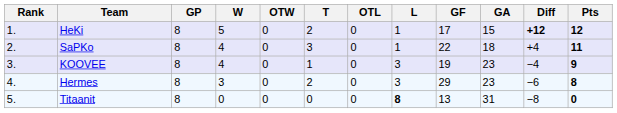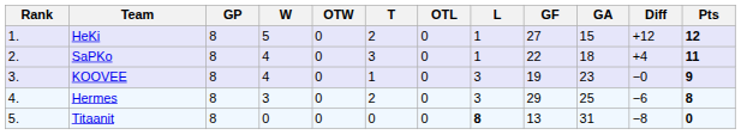 <table class="wikitable">
 <tr>
 <th bgcolor="#DDDDFF" width="6%" align="left">Rank</th>
 <th bgcolor="#DDDDFF" width="13%">Team</th>
 <th bgcolor="#DDDDFF" width="5%">GP</th>
 <th bgcolor="#DDDDFF" width="5%">W</th>
 <th bgcolor="#DDDDFF" width="5%">OTW</th>
 <th bgcolor="#DDDDFF" width="5%">T</th>
 <th bgcolor="#DDDDFF" width="5%">OTL</th>
 <th bgcolor="#DDDDFF" width="5%">L</th>
 <th bgcolor="#DDDDFF" width="5%">GF</th>
 <th bgcolor="#DDDDFF" width="5%">GA</th>
 <th bgcolor="#DDDDFF" width="5%">Diff</th>
 <th bgcolor="#DDDDFF" width="5%">Pts</th>
 </tr>
 <tr bgcolor="#e6e6fa">
 <td align="left">1.</td>
 <td><a href='#'>HeKi</a></td>
 <td>8</td>
 <td>5</td>
 <td>0</td>
 <td>2</td>
 <td>0</td>
 <td>1</td>
-<td>17</td>
+<td>27</td>
 <td>15</td>
-<td><strong>+12</strong></td>
+<td>+12</td>
 <td><strong>12</strong></td>
 </tr>
 <tr bgcolor="#e6e6fa">
 <td align="left">2.</td>
 <td><a href='#'>SaPKo</a></td>
 <td>8</td>
 <td>4</td>
 <td>0</td>
 <td>3</td>
 <td>0</td>
 <td>1</td>
 <td>22</td>
 <td>18</td>
 <td>+4</td>
 <td><strong>11</strong></td>
 </tr>
 <tr bgcolor="#e6e6fa">
 <td align="left">3.</td>
 <td><a href='#'>KOOVEE</a></td>
 <td>8</td>
 <td>4</td>
 <td>0</td>
 <td>1</td>
 <td>0</td>
 <td>3</td>
 <td>19</td>
 <td>23</td>
-<td>−4</td>
+<td>−0</td>
 <td><strong>9</strong></td>
 </tr>
 <tr bgcolor="#f0f8ff">
 <td align="left">4.</td>
 <td><a href='#'>Hermes</a></td>
 <td>8</td>
 <td>3</td>
 <td>0</td>
 <td>2</td>
 <td>0</td>
 <td>3</td>
 <td>29</td>
-<td>23</td>
+<td>25</td>
 <td>−6</td>
 <td><strong>8</strong></td>
 </tr>
 <tr bgcolor="#f0f8ff">
 <td align="left">5.</td>
 <td><a href='#'>Titaanit</a></td>
 <td>8</td>
 <td>0</td>
 <td>0</td>
 <td>0</td>
 <td>0</td>
 <td><strong>8</strong></td>
 <td>13</td>
 <td>31</td>
 <td>−8</td>
 <td><strong>0</strong></td>
 </tr>
 </table>
